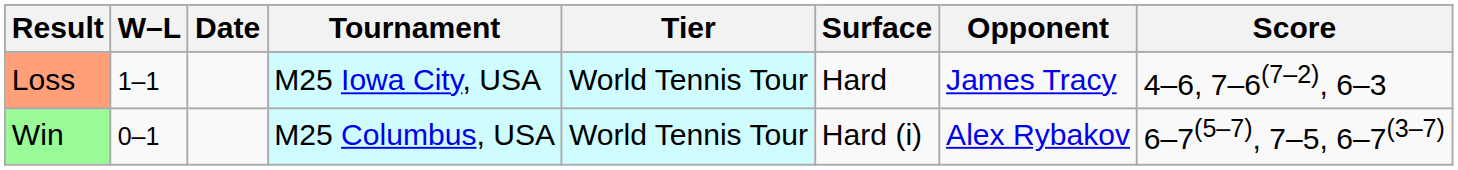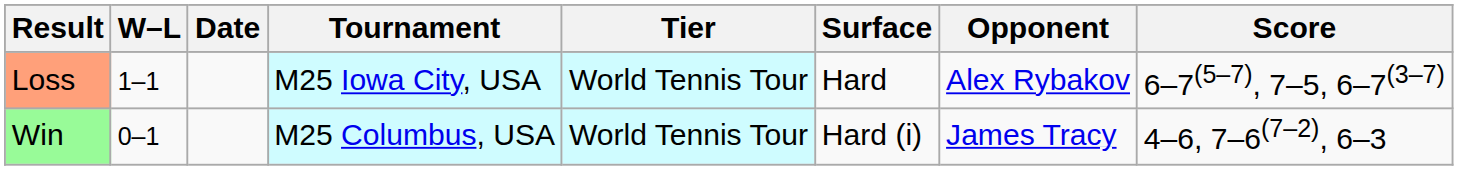 <table class="sortable wikitable">
 <tr>
 <th>Result</th>
 <th class="unsortable">W–L</th>
 <th>Date</th>
 <th>Tournament</th>
 <th>Tier</th>
 <th>Surface</th>
 <th>Opponent</th>
 <th class="unsortable">Score</th>
 </tr>
 <tr>
 <td bgcolor=FFA07A>Loss</td>
 <td><small>1–1</small></td>
 <td></td>
 <td style="background:#cffcff;">M25 <a href='#'>Iowa City</a>, USA</td>
 <td style="background:#cffcff;">World Tennis Tour</td>
 <td>Hard</td>
-<td> <a href='#'>James Tracy</a></td>
-<td>4–6, 7–6<sup>(7–2)</sup>, 6–3</td>
+<td> <a href='#'>Alex Rybakov</a></td>
+<td>6–7<sup>(5–7)</sup>, 7–5, 6–7<sup>(3–7)</sup></td>
 </tr>
 <tr>
 <td bgcolor=98FB98>Win</td>
 <td><small>0–1</small></td>
 <td></td>
 <td style="background:#cffcff;">M25 <a href='#'>Columbus</a>, USA</td>
 <td style="background:#cffcff;">World Tennis Tour</td>
 <td>Hard (i)</td>
-<td> <a href='#'>Alex Rybakov</a></td>
-<td>6–7<sup>(5–7)</sup>, 7–5, 6–7<sup>(3–7)</sup></td>
+<td> <a href='#'>James Tracy</a></td>
+<td>4–6, 7–6<sup>(7–2)</sup>, 6–3</td>
 </tr>
 </table>
